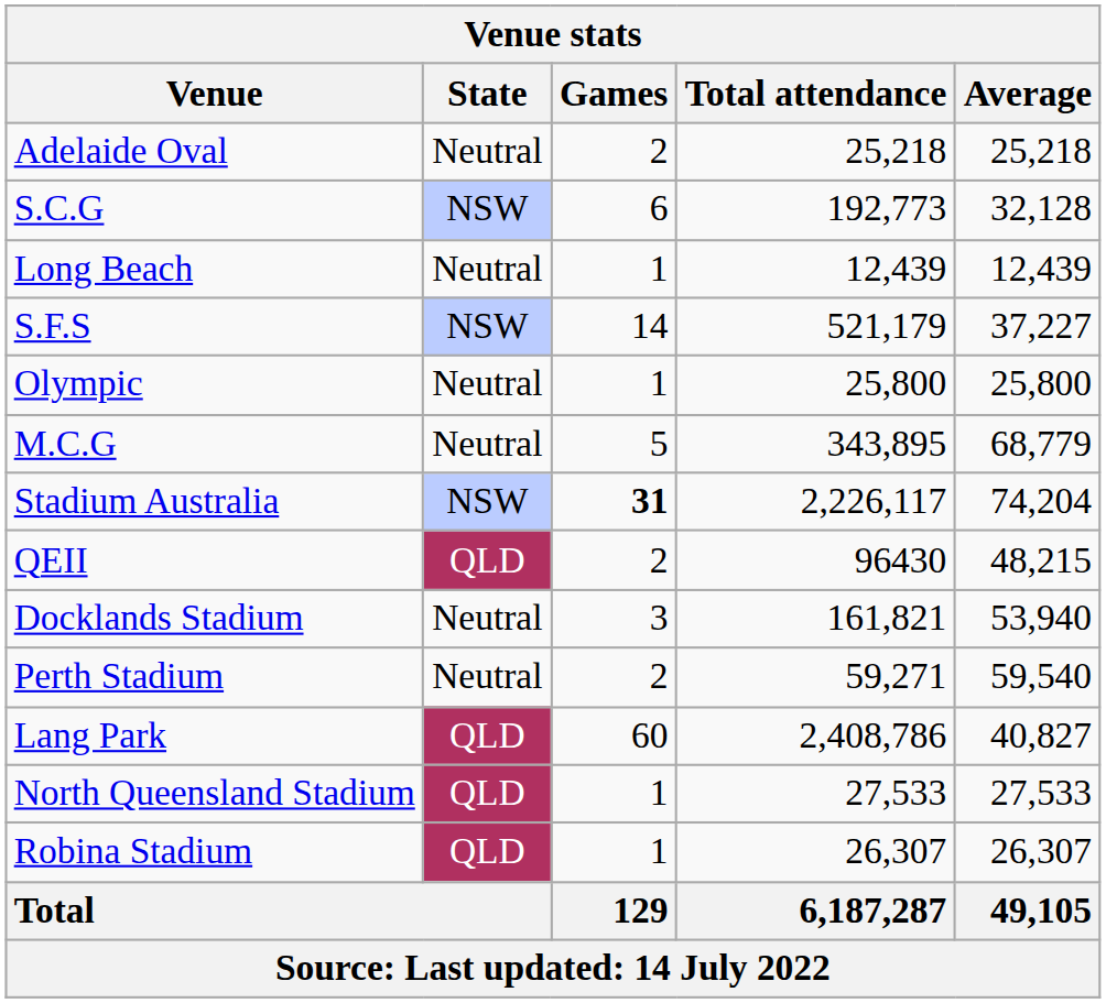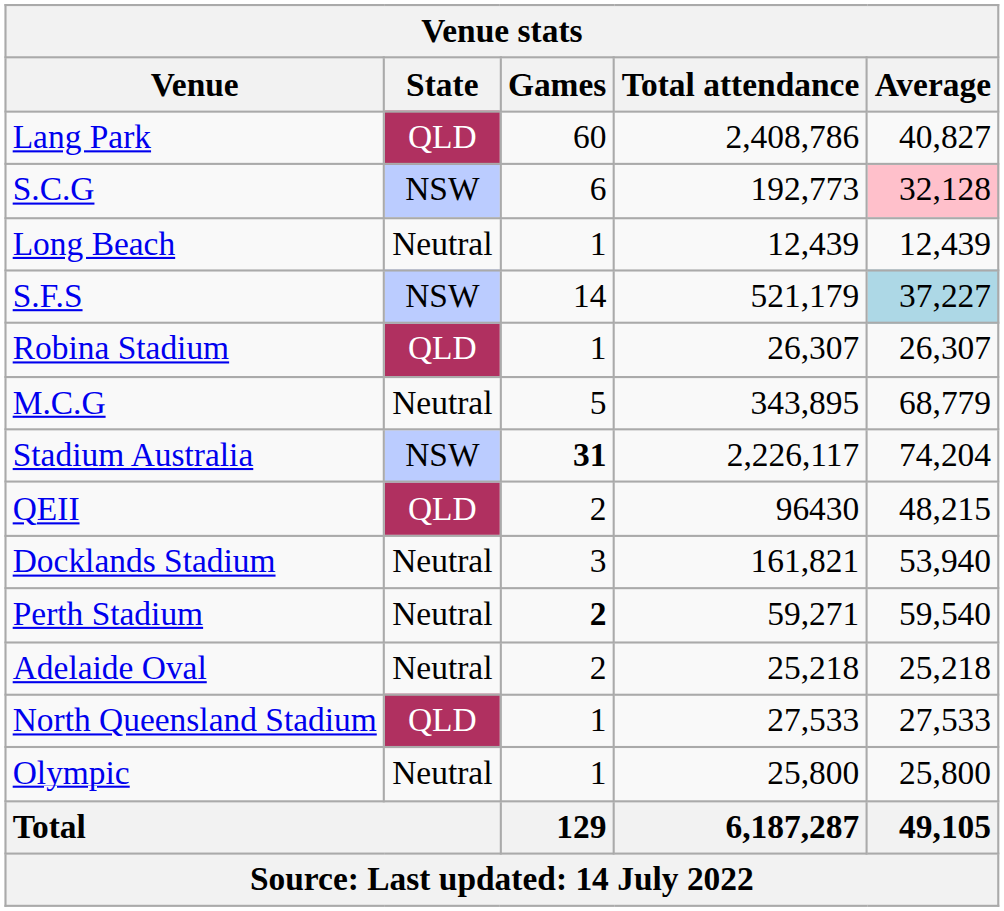 <table class="wikitable sortable" style="margin: 1em auto; text-align:right">
 <tr>
 <th colspan=5>Venue stats</th>
 </tr>
 <tr>
 <th>Venue</th>
 <th>State</th>
 <th>Games</th>
 <th>Total attendance</th>
 <th>Average</th>
 </tr>
 <tr>
-<td align=left><a href='#'>Adelaide Oval</a></td>
-<td style="text-align:center">Neutral</td>
-<td>2</td>
-<td>25,218</td>
-<td>25,218</td>
+<td align=left><a href='#'>Lang Park</a></td>
+<td style="background:#b03060; color:white; text-align:center">QLD</td>
+<td>60</td>
+<td>2,408,786</td>
+<td>40,827</td>
 </tr>
 <tr>
 <td align=left><a href='#'>S.C.G</a></td>
 <td style="background:#bcf; text-align:center">NSW</td>
 <td>6</td>
 <td>192,773</td>
-<td>32,128</td>
+<td style="background: pink;">32,128</td>
 </tr>
 <tr>
 <td align=left><a href='#'>Long Beach</a></td>
 <td style="text-align:center">Neutral</td>
 <td>1</td>
 <td>12,439</td>
 <td>12,439</td>
 </tr>
 <tr>
 <td align=left><a href='#'>S.F.S</a></td>
 <td style="background:#bcf; text-align:center">NSW</td>
 <td>14</td>
 <td>521,179</td>
-<td>37,227 </td>
+<td style="background: lightblue;">37,227 </td>
 </tr>
 <tr>
-<td align=left><a href='#'>Olympic</a></td>
-<td style="text-align:center">Neutral</td>
+<td align=left><a href='#'>Robina Stadium</a></td>
+<td style="background:#b03060; color:white; text-align:center">QLD</td>
 <td>1</td>
-<td>25,800</td>
-<td>25,800</td>
+<td>26,307</td>
+<td>26,307</td>
 </tr>
 <tr>
 <td align=left><a href='#'>M.C.G</a></td>
 <td style="text-align:center">Neutral</td>
 <td>5</td>
 <td>343,895</td>
 <td>68,779</td>
 </tr>
 <tr>
 <td align=left><a href='#'>Stadium Australia</a></td>
 <td style="background:#bcf; text-align:center">NSW</td>
 <td><strong>31</strong></td>
 <td>2,226,117</td>
 <td>74,204</td>
 </tr>
 <tr>
 <td align=left><a href='#'>QEII</a></td>
 <td style="background:#b03060; color:white; text-align:center">QLD</td>
 <td>2</td>
 <td>96430</td>
 <td>48,215 </td>
 </tr>
 <tr>
 <td align=left><a href='#'>Docklands Stadium</a></td>
 <td style="text-align:center">Neutral</td>
 <td>3</td>
 <td>161,821</td>
 <td>53,940</td>
 </tr>
 <tr>
 <td align=left><a href='#'>Perth Stadium</a></td>
 <td style="text-align:center">Neutral</td>
-<td>2</td>
+<td><strong>2</strong></td>
 <td>59,271</td>
 <td>59,540</td>
 </tr>
 <tr>
-<td align=left><a href='#'>Lang Park</a></td>
-<td style="background:#b03060; color:white; text-align:center">QLD</td>
-<td>60</td>
-<td>2,408,786</td>
-<td>40,827</td>
+<td align=left><a href='#'>Adelaide Oval</a></td>
+<td style="text-align:center">Neutral</td>
+<td>2</td>
+<td>25,218</td>
+<td>25,218</td>
 </tr>
 <tr>
 <td align=left><a href='#'>North Queensland Stadium</a></td>
 <td style="background:#b03060; color:white; text-align:center">QLD</td>
 <td>1</td>
 <td>27,533</td>
 <td>27,533</td>
 </tr>
 <tr>
-<td align=left><a href='#'>Robina Stadium</a></td>
-<td style="background:#b03060; color:white; text-align:center">QLD</td>
+<td align=left><a href='#'>Olympic</a></td>
+<td style="text-align:center">Neutral</td>
 <td>1</td>
-<td>26,307</td>
-<td>26,307</td>
+<td>25,800</td>
+<td>25,800</td>
 </tr>
 <tr>
 <th colspan=2 style="text-align:left">Total</th>
 <th style="text-align:right">129</th>
 <th style="text-align:right">6,187,287</th>
 <th style="text-align:right">49,105</th>
 </tr>
 <tr>
 <th colspan=5>Source:  Last updated: 14 July 2022</th>
 </tr>
 </table>
